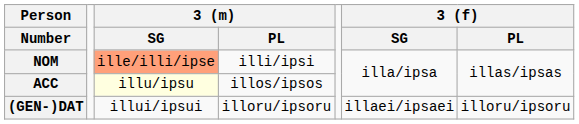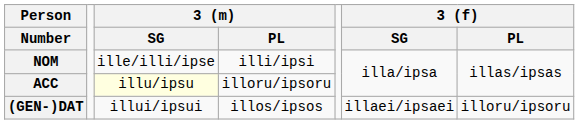 <table class="wikitable" style="text-align: center;">
 <tr>
 <th>Person</th>
 <td rowspan="5"></td>
 <th colspan="2">3 (m)</th>
 <td rowspan="5"></td>
 <th colspan="2">3 (f)</th>
 </tr>
 <tr>
 <th>Number</th>
 <th>SG</th>
 <th>PL</th>
 <th>SG</th>
 <th>PL</th>
 </tr>
 <tr>
 <th>NOM</th>
-<td style="background: lightsalmon;">ille/illi/ipse</td>
+<td>ille/illi/ipse</td>
 <td>illi/ipsi</td>
 <td rowspan="2">illa/ipsa</td>
 <td rowspan="2">illas/ipsas</td>
 </tr>
 <tr>
 <th>ACC</th>
 <td style="background: lightyellow;">illu/ipsu</td>
-<td>illos/ipsos</td>
+<td>illoru/ipsoru</td>
 </tr>
 <tr>
 <th>(GEN-)DAT</th>
 <td>illui/ipsui</td>
-<td>illoru/ipsoru</td>
+<td>illos/ipsos</td>
 <td>illaei/ipsaei</td>
 <td>illoru/ipsoru</td>
 </tr>
 </table>
